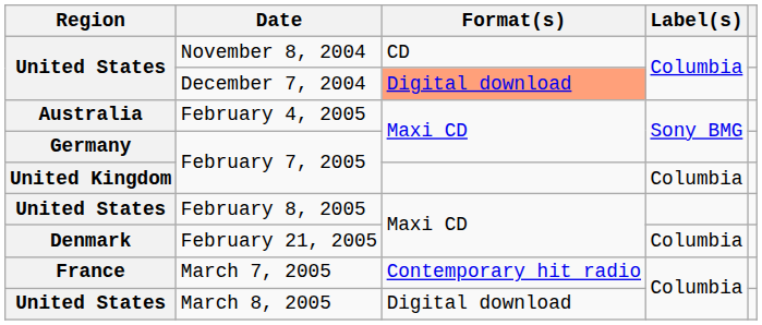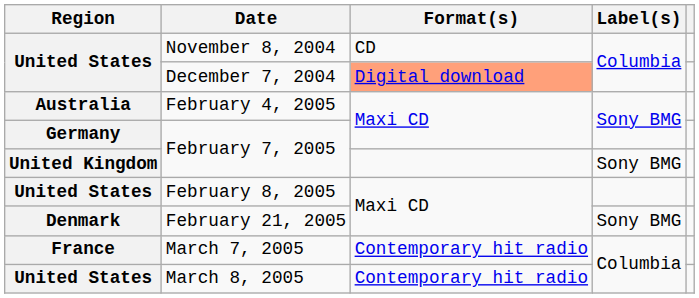 <table class="wikitable plainrowheaders">
 <tr>
 <th scope="col">Region</th>
 <th scope="col">Date</th>
 <th scope="col">Format(s)</th>
 <th scope="col">Label(s)</th>
 <th scope="col"></th>
 </tr>
 <tr>
 <th scope="row" rowspan="2">United States</th>
 <td>November 8, 2004</td>
 <td>CD</td>
 <td rowspan="2"><a href='#'>Columbia</a></td>
 <td></td>
 </tr>
 <tr>
 <td>December 7, 2004</td>
 <td style="background: lightsalmon;"><a href='#'>Digital download</a> </td>
 <td></td>
 </tr>
 <tr>
 <th scope="row">Australia</th>
 <td>February 4, 2005</td>
 <td rowspan="2"><a href='#'>Maxi CD</a></td>
 <td rowspan="2"><a href='#'>Sony BMG</a></td>
 <td></td>
 </tr>
 <tr>
 <th scope="row">Germany</th>
 <td rowspan="2">February 7, 2005</td>
 <td></td>
 </tr>
 <tr>
 <th scope="row">United Kingdom</th>
 <td></td>
-<td>Columbia</td>
+<td>Sony BMG</td>
 <td align="center"></td>
 </tr>
 <tr>
 <th scope="row">United States</th>
 <td>February 8, 2005</td>
 <td rowspan="2">Maxi CD</td>
 <td></td>
 <td></td>
 </tr>
 <tr>
 <th scope="row">Denmark</th>
 <td>February 21, 2005</td>
-<td>Columbia</td>
+<td>Sony BMG</td>
 <td></td>
 </tr>
 <tr>
 <th scope="row">France</th>
 <td>March 7, 2005</td>
 <td><a href='#'>Contemporary hit radio</a></td>
 <td rowspan="2">Columbia</td>
 <td></td>
 </tr>
 <tr>
 <th scope="row">United States</th>
 <td>March 8, 2005</td>
-<td>Digital download </td>
+<td><a href='#'>Contemporary hit radio</a></td>
 <td></td>
 </tr>
 </table>
